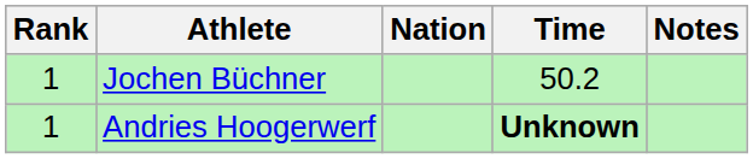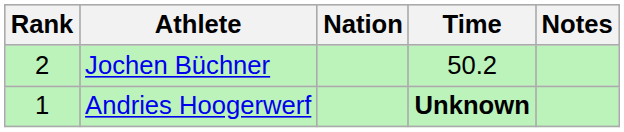 <table class="wikitable sortable" style="text-align:center">
 <tr>
 <th>Rank</th>
 <th>Athlete</th>
 <th>Nation</th>
 <th>Time</th>
 <th>Notes</th>
 </tr>
 <tr bgcolor=bbf3bb>
-<td>1</td>
+<td>2</td>
 <td align=left><a href='#'>Jochen Büchner</a></td>
 <td align=left></td>
 <td>50.2</td>
 <td></td>
 </tr>
 <tr bgcolor=bbf3bb>
 <td>1</td>
 <td align=left><a href='#'>Andries Hoogerwerf</a></td>
 <td align=left></td>
 <td><strong>Unknown</strong></td>
 <td></td>
 </tr>
 </table>
